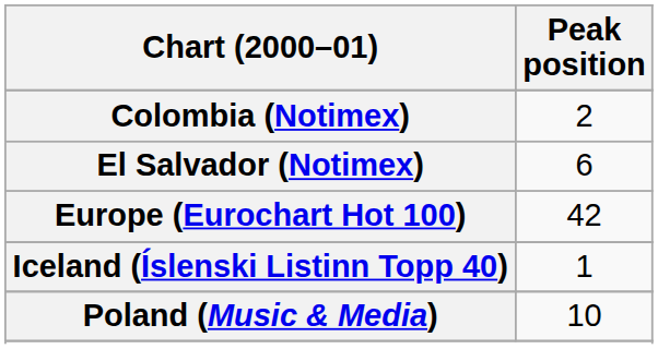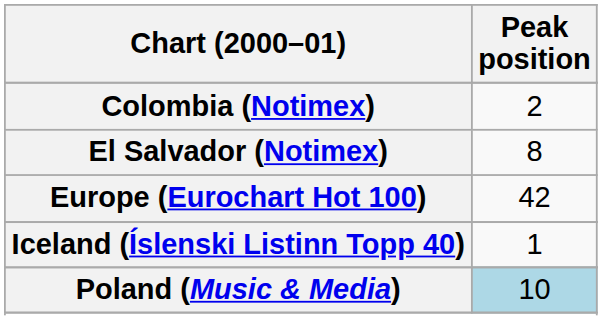 <table class="wikitable sortable plainrowheaders" style="text-align:center">
 <tr>
 <th>Chart (2000–01)</th>
 <th>Peak<br>position</th>
 </tr>
 <tr>
 </tr>
 <tr>
 </tr>
 <tr>
 </tr>
 <tr>
 </tr>
 <tr>
 </tr>
 <tr>
 <th scope="row">Colombia (<a href='#'>Notimex</a>)</th>
 <td>2</td>
 </tr>
 <tr>
 <th scope="row">El Salvador (<a href='#'>Notimex</a>)</th>
-<td>6</td>
+<td>8</td>
 </tr>
 <tr>
 <th scope="row">Europe (<a href='#'>Eurochart Hot 100</a>)</th>
 <td>42</td>
 </tr>
 <tr>
 </tr>
 <tr>
 <th scope="row">Iceland (<a href='#'>Íslenski Listinn Topp 40</a>)</th>
 <td>1</td>
 </tr>
 <tr>
 </tr>
 <tr>
 </tr>
 <tr>
 </tr>
 <tr>
 </tr>
 <tr>
 </tr>
 <tr>
 <th scope="row">Poland (<em><a href='#'>Music & Media</a></em>)</th>
-<td>10</td>
+<td style="background: lightblue;">10</td>
 </tr>
 <tr>
 </tr>
 <tr>
 </tr>
 <tr>
 </tr>
 <tr>
 </tr>
 <tr>
 </tr>
 <tr>
 </tr>
 <tr>
 </tr>
 <tr>
 </tr>
 <tr>
 </tr>
 </table>
